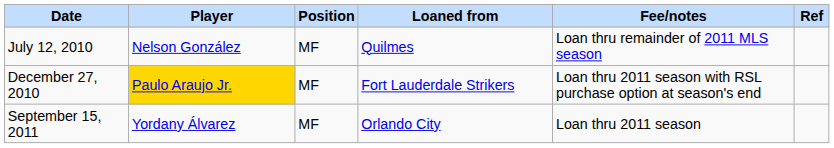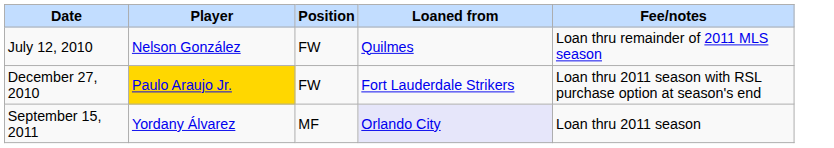 <table class="wikitable" style="text-align:left; font-size:95%;">
 <tr>
 <th style="background:#c2ddff; width:125px;">Date</th>
 <th style="background:#c2ddff; width:170px;">Player</th>
 <th style="background:#c2ddff; width:50px;">Position</th>
 <th style="background:#c2ddff; width:200px;">Loaned from</th>
 <th style="background:#c2ddff; width:250px;">Fee/notes</th>
-<th style="background:#c2ddff; width:30px;">Ref</th>
 </tr>
 <tr>
 <td>July 12, 2010</td>
 <td> <a href='#'>Nelson González</a></td>
-<td>MF</td>
+<td>FW</td>
 <td> <a href='#'>Quilmes</a></td>
 <td>Loan thru remainder of <a href='#'>2011 MLS season</a></td>
-<td></td>
 </tr>
 <tr>
 <td>December 27, 2010</td>
 <td style="background: gold;"> <a href='#'>Paulo Araujo Jr.</a></td>
-<td>MF</td>
+<td>FW</td>
 <td> <a href='#'>Fort Lauderdale Strikers</a></td>
 <td>Loan thru 2011 season with RSL purchase option at season's end</td>
-<td></td>
 </tr>
 <tr>
 <td>September 15, 2011</td>
 <td> <a href='#'>Yordany Álvarez</a></td>
 <td>MF</td>
-<td> <a href='#'>Orlando City</a></td>
+<td style="background: lavender;"> <a href='#'>Orlando City</a></td>
 <td>Loan thru 2011 season</td>
-<td></td>
 </tr>
 </table>
